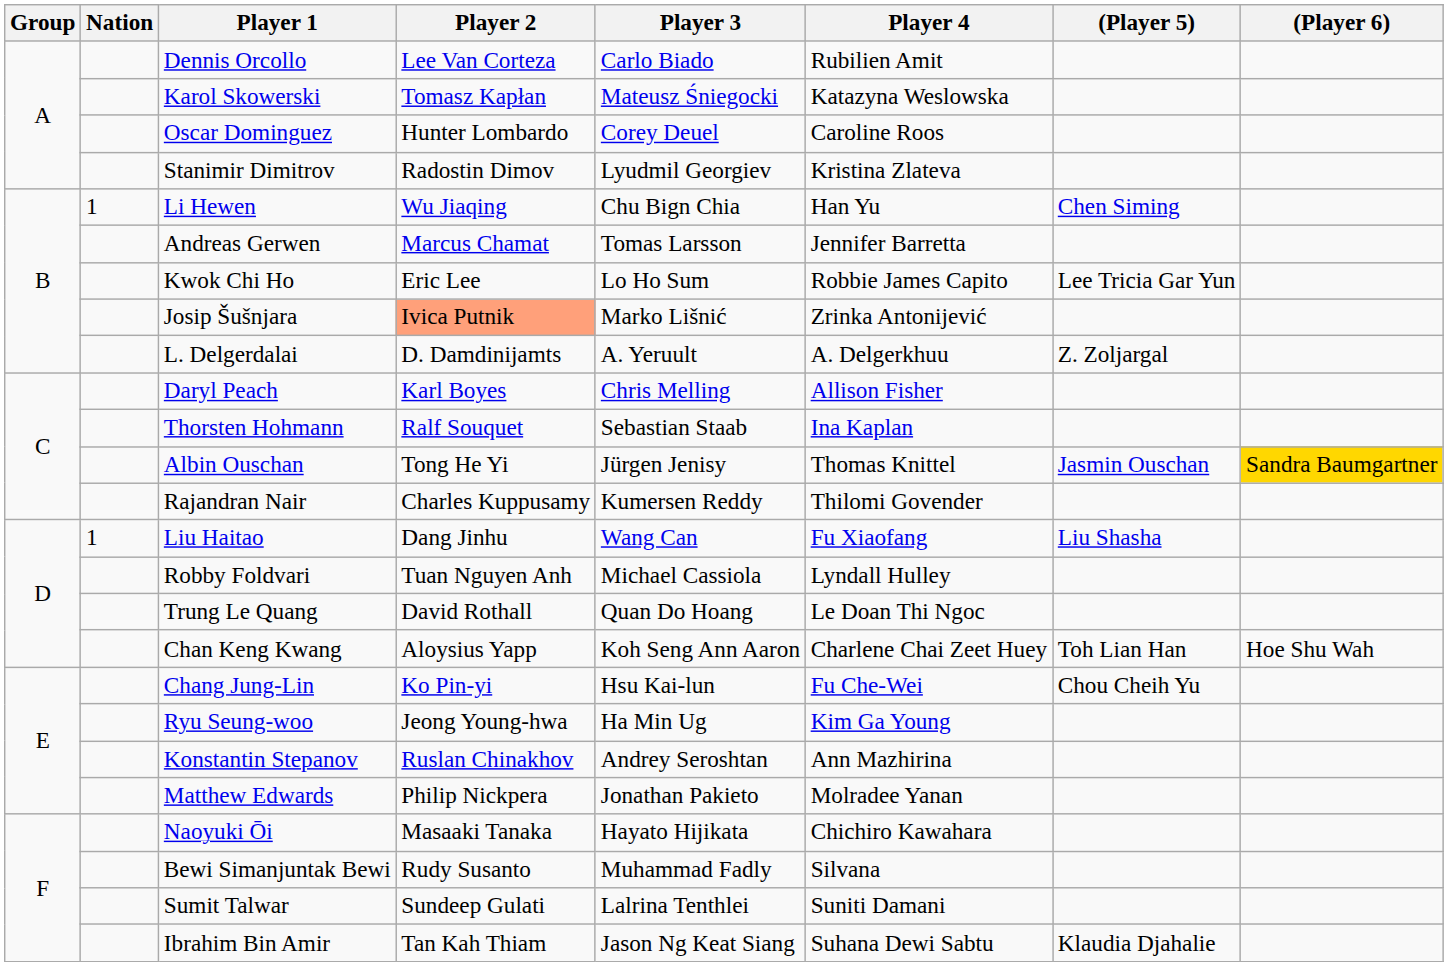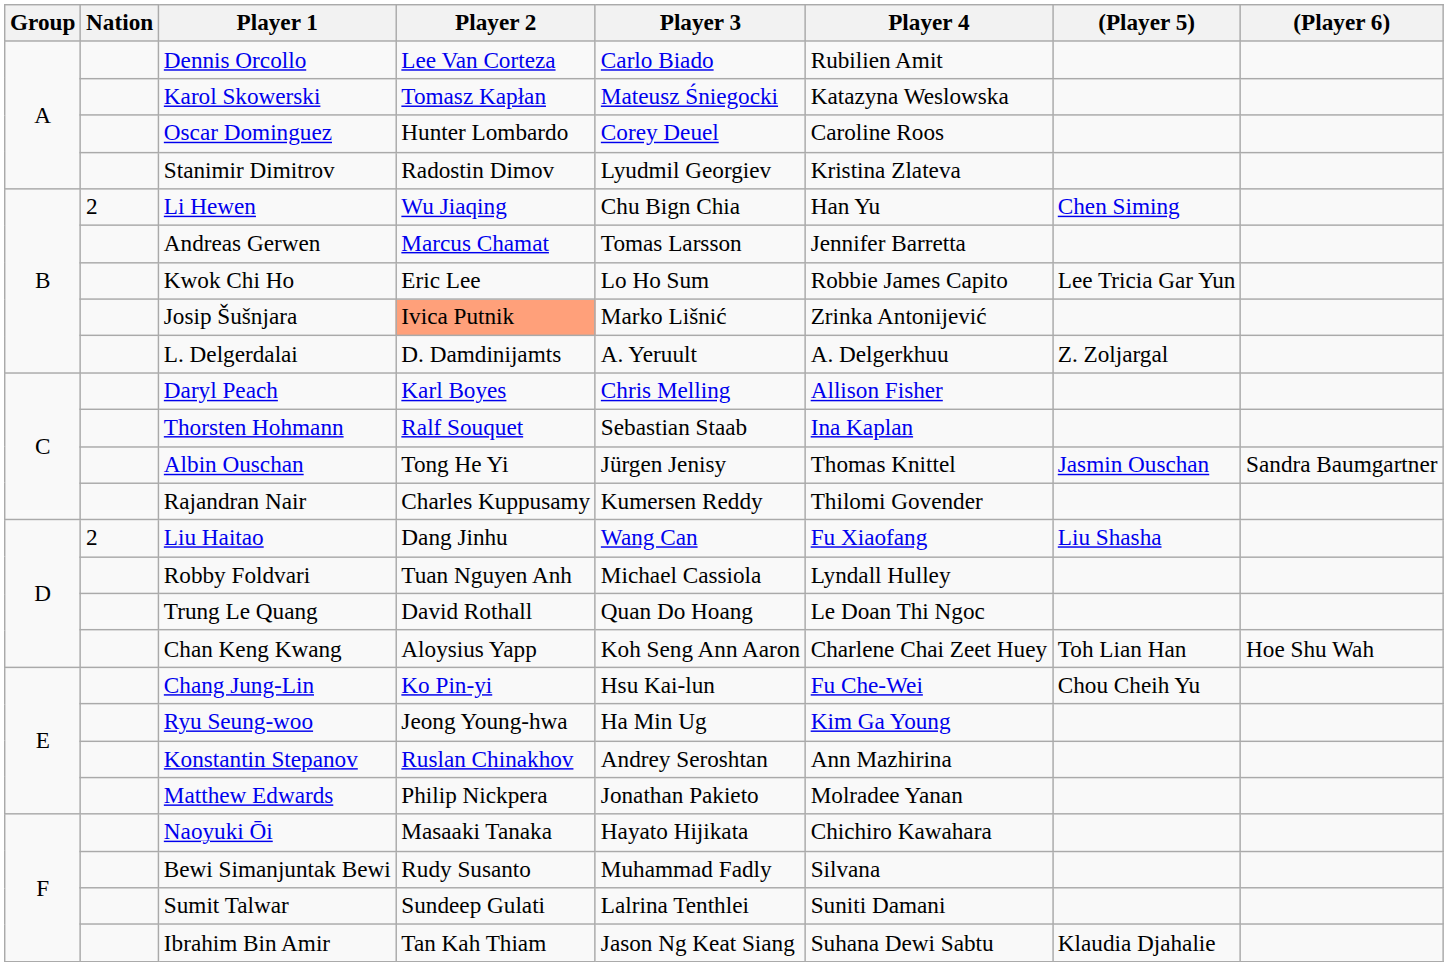 <table class="wikitable sortable">
 <tr>
 <th>Group</th>
 <th>Nation</th>
 <th>Player 1</th>
 <th>Player 2</th>
 <th>Player 3</th>
 <th>Player 4</th>
 <th>(Player 5)</th>
 <th>(Player 6)</th>
 </tr>
 <tr>
 <td rowspan="4" align="center">A</td>
 <td></td>
 <td><a href='#'>Dennis Orcollo</a></td>
 <td><a href='#'>Lee Van Corteza</a></td>
 <td><a href='#'>Carlo Biado</a></td>
 <td>Rubilien Amit</td>
 <td></td>
 <td></td>
 </tr>
 <tr>
 <td></td>
 <td><a href='#'>Karol Skowerski</a></td>
 <td><a href='#'>Tomasz Kapłan</a></td>
 <td><a href='#'>Mateusz Śniegocki</a></td>
 <td>Katazyna Weslowska</td>
 <td></td>
 <td></td>
 </tr>
 <tr>
 <td></td>
 <td><a href='#'>Oscar Dominguez</a></td>
 <td>Hunter Lombardo</td>
 <td><a href='#'>Corey Deuel</a></td>
 <td>Caroline Roos</td>
 <td></td>
 <td></td>
 </tr>
 <tr>
 <td></td>
 <td>Stanimir Dimitrov</td>
 <td>Radostin Dimov</td>
 <td>Lyudmil Georgiev</td>
 <td>Kristina Zlateva</td>
 <td></td>
 <td></td>
 </tr>
 <tr>
 <td rowspan="5" align="center">B</td>
-<td> 1</td>
+<td> 2</td>
 <td><a href='#'>Li Hewen</a></td>
 <td><a href='#'>Wu Jiaqing</a></td>
 <td>Chu Bign Chia</td>
 <td>Han Yu</td>
 <td><a href='#'>Chen Siming</a></td>
 <td></td>
 </tr>
 <tr>
 <td></td>
 <td>Andreas Gerwen</td>
 <td><a href='#'>Marcus Chamat</a></td>
 <td>Tomas Larsson</td>
 <td>Jennifer Barretta</td>
 <td></td>
 <td></td>
 </tr>
 <tr>
 <td></td>
 <td>Kwok Chi Ho</td>
 <td>Eric Lee</td>
 <td>Lo Ho Sum</td>
 <td>Robbie James Capito</td>
 <td>Lee Tricia Gar Yun</td>
 <td></td>
 </tr>
 <tr>
 <td></td>
 <td>Josip Šušnjara</td>
 <td style="background: lightsalmon;">Ivica Putnik</td>
 <td>Marko Lišnić</td>
 <td>Zrinka Antonijević</td>
 <td></td>
 <td></td>
 </tr>
 <tr>
 <td></td>
 <td>L. Delgerdalai</td>
 <td>D. Damdinijamts</td>
 <td>A. Yeruult</td>
 <td>A. Delgerkhuu</td>
 <td>Z. Zoljargal</td>
 <td></td>
 </tr>
 <tr>
 <td rowspan="4" align="center">C</td>
 <td></td>
 <td><a href='#'>Daryl Peach</a></td>
 <td><a href='#'>Karl Boyes</a></td>
 <td><a href='#'>Chris Melling</a></td>
 <td><a href='#'>Allison Fisher</a></td>
 <td></td>
 <td></td>
 </tr>
 <tr>
 <td></td>
 <td><a href='#'>Thorsten Hohmann</a></td>
 <td><a href='#'>Ralf Souquet</a></td>
 <td>Sebastian Staab</td>
 <td><a href='#'>Ina Kaplan</a></td>
 <td></td>
 <td></td>
 </tr>
 <tr>
 <td></td>
 <td><a href='#'>Albin Ouschan</a></td>
 <td>Tong He Yi</td>
 <td>Jürgen Jenisy</td>
 <td>Thomas Knittel</td>
 <td><a href='#'>Jasmin Ouschan</a></td>
-<td style="background: gold;">Sandra Baumgartner</td>
+<td>Sandra Baumgartner</td>
 </tr>
 <tr>
 <td></td>
 <td>Rajandran Nair</td>
 <td>Charles Kuppusamy</td>
 <td>Kumersen Reddy</td>
 <td>Thilomi Govender</td>
 <td></td>
 <td></td>
 </tr>
 <tr>
 <td rowspan="4" align="center">D</td>
-<td> 1</td>
+<td> 2</td>
 <td><a href='#'>Liu Haitao</a></td>
 <td>Dang Jinhu</td>
 <td><a href='#'>Wang Can</a></td>
 <td><a href='#'>Fu Xiaofang</a></td>
 <td><a href='#'>Liu Shasha</a></td>
 <td></td>
 </tr>
 <tr>
 <td></td>
 <td>Robby Foldvari</td>
 <td>Tuan Nguyen Anh</td>
 <td>Michael Cassiola</td>
 <td>Lyndall Hulley</td>
 <td></td>
 <td></td>
 </tr>
 <tr>
 <td></td>
 <td>Trung Le Quang</td>
 <td>David Rothall</td>
 <td>Quan Do Hoang</td>
 <td>Le Doan Thi Ngoc</td>
 <td></td>
 <td></td>
 </tr>
 <tr>
 <td></td>
 <td>Chan Keng Kwang</td>
 <td>Aloysius Yapp</td>
 <td>Koh Seng Ann Aaron</td>
 <td>Charlene Chai Zeet Huey</td>
 <td>Toh Lian Han</td>
 <td>Hoe Shu Wah</td>
 </tr>
 <tr>
 <td rowspan="4" align="center">E</td>
 <td></td>
 <td><a href='#'>Chang Jung-Lin</a></td>
 <td><a href='#'>Ko Pin-yi</a></td>
 <td>Hsu Kai-lun</td>
 <td><a href='#'>Fu Che-Wei</a></td>
 <td>Chou Cheih Yu</td>
 <td></td>
 </tr>
 <tr>
 <td></td>
 <td><a href='#'>Ryu Seung-woo</a></td>
 <td>Jeong Young-hwa</td>
 <td>Ha Min Ug</td>
 <td><a href='#'>Kim Ga Young</a></td>
 <td></td>
 <td></td>
 </tr>
 <tr>
 <td></td>
 <td><a href='#'>Konstantin Stepanov</a></td>
 <td><a href='#'>Ruslan Chinakhov</a></td>
 <td>Andrey Seroshtan</td>
 <td>Ann Mazhirina</td>
 <td></td>
 <td></td>
 </tr>
 <tr>
 <td></td>
 <td><a href='#'>Matthew Edwards</a></td>
 <td>Philip Nickpera</td>
 <td>Jonathan Pakieto</td>
 <td>Molradee Yanan</td>
 <td></td>
 <td></td>
 </tr>
 <tr>
 <td rowspan="4" align="center">F</td>
 <td></td>
 <td><a href='#'>Naoyuki Ōi</a></td>
 <td>Masaaki Tanaka</td>
 <td>Hayato Hijikata</td>
 <td>Chichiro Kawahara</td>
 <td></td>
 <td></td>
 </tr>
 <tr>
 <td></td>
 <td>Bewi Simanjuntak Bewi</td>
 <td>Rudy Susanto</td>
 <td>Muhammad Fadly</td>
 <td>Silvana</td>
 <td></td>
 <td></td>
 </tr>
 <tr>
 <td></td>
 <td>Sumit Talwar</td>
 <td>Sundeep Gulati</td>
 <td>Lalrina Tenthlei</td>
 <td>Suniti Damani</td>
 <td></td>
 <td></td>
 </tr>
 <tr>
 <td></td>
 <td>Ibrahim Bin Amir</td>
 <td>Tan Kah Thiam</td>
 <td>Jason Ng Keat Siang</td>
 <td>Suhana Dewi Sabtu</td>
 <td>Klaudia Djahalie</td>
 <td></td>
 </tr>
 </table>
